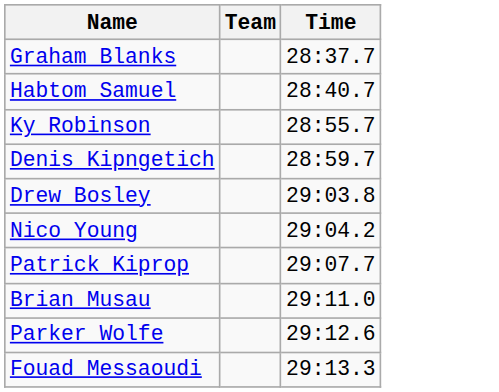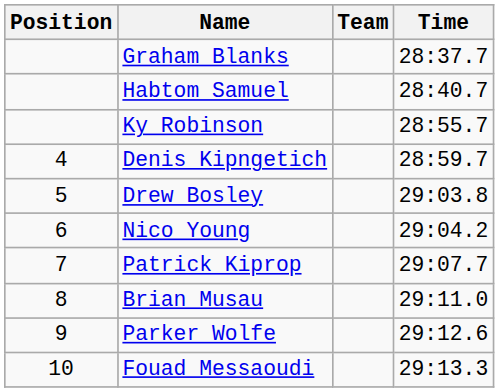 <table class="wikitable sortable">
 <tr>
+<th>Position</th>
 <th>Name</th>
 <th>Team</th>
 <th>Time</th>
 </tr>
 <tr>
+<td align=center></td>
 <td><a href='#'>Graham Blanks</a></td>
 <td></td>
 <td>28:37.7</td>
 </tr>
 <tr>
+<td align=center></td>
 <td><a href='#'>Habtom Samuel</a></td>
 <td></td>
 <td>28:40.7</td>
 </tr>
 <tr>
+<td align=center></td>
 <td><a href='#'>Ky Robinson</a></td>
 <td></td>
 <td>28:55.7</td>
 </tr>
 <tr>
+<td align=center>4</td>
 <td><a href='#'>Denis Kipngetich</a></td>
 <td></td>
 <td>28:59.7</td>
 </tr>
 <tr>
+<td align=center>5</td>
 <td><a href='#'>Drew Bosley</a></td>
 <td></td>
 <td>29:03.8</td>
 </tr>
 <tr>
+<td align=center>6</td>
 <td><a href='#'>Nico Young</a></td>
 <td></td>
 <td>29:04.2</td>
 </tr>
 <tr>
+<td align=center>7</td>
 <td><a href='#'>Patrick Kiprop</a></td>
 <td></td>
 <td>29:07.7</td>
 </tr>
 <tr>
+<td align=center>8</td>
 <td><a href='#'>Brian Musau</a></td>
 <td></td>
 <td>29:11.0</td>
 </tr>
 <tr>
+<td align=center>9</td>
 <td><a href='#'>Parker Wolfe</a></td>
 <td></td>
 <td>29:12.6</td>
 </tr>
 <tr>
+<td align=center>10</td>
 <td><a href='#'>Fouad Messaoudi</a></td>
 <td></td>
 <td>29:13.3</td>
 </tr>
 </table>
